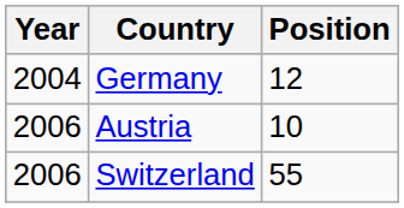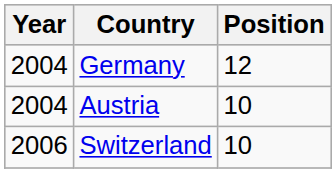 <table class="wikitable">
 <tr>
 <th>Year</th>
 <th>Country</th>
 <th>Position</th>
 </tr>
 <tr>
 <td>2004</td>
 <td><a href='#'>Germany</a></td>
 <td>12</td>
 </tr>
 <tr>
-<td>2006</td>
+<td>2004</td>
 <td><a href='#'>Austria</a></td>
 <td>10</td>
 </tr>
 <tr>
 <td>2006</td>
 <td><a href='#'>Switzerland</a></td>
-<td>55</td>
+<td>10</td>
 </tr>
 </table>
